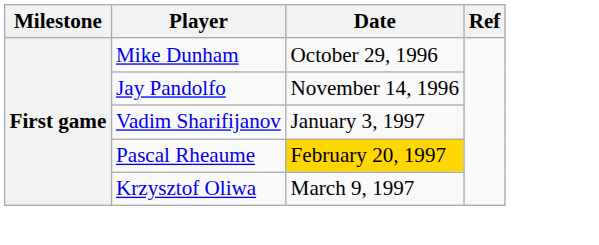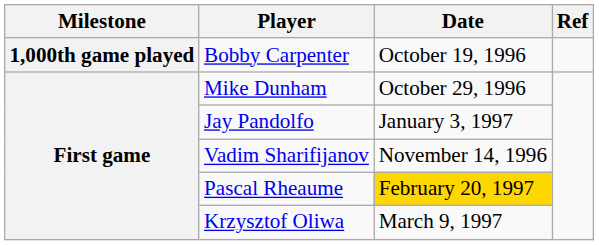 <table class="wikitable">
 <tr>
 <th scope="col">Milestone</th>
 <th scope="col">Player</th>
 <th scope="col">Date</th>
 <th scope="col">Ref</th>
+</tr>
+<tr>
+<th>1,000th game played</th>
+<td><a href='#'>Bobby Carpenter</a></td>
+<td>October 19, 1996</td>
+<td></td>
 </tr>
 <tr>
 <th rowspan=5>First game</th>
 <td><a href='#'>Mike Dunham</a></td>
 <td>October 29, 1996</td>
 <td rowspan=5></td>
 </tr>
 <tr>
 <td><a href='#'>Jay Pandolfo</a></td>
-<td>November 14, 1996</td>
+<td>January 3, 1997</td>
 </tr>
 <tr>
 <td><a href='#'>Vadim Sharifijanov</a></td>
-<td>January 3, 1997</td>
+<td>November 14, 1996</td>
 </tr>
 <tr>
 <td><a href='#'>Pascal Rheaume</a></td>
 <td style="background: gold;">February 20, 1997</td>
 </tr>
 <tr>
 <td><a href='#'>Krzysztof Oliwa</a></td>
 <td>March 9, 1997</td>
 </tr>
 </table>
